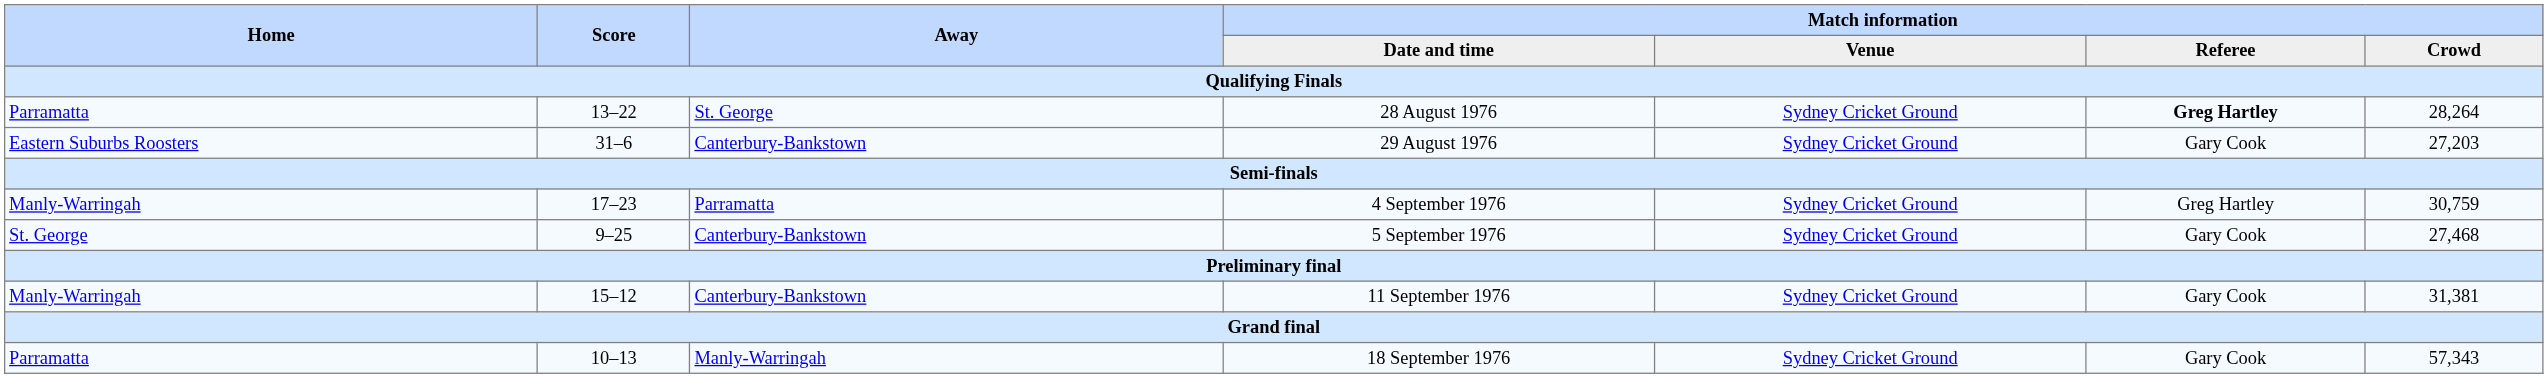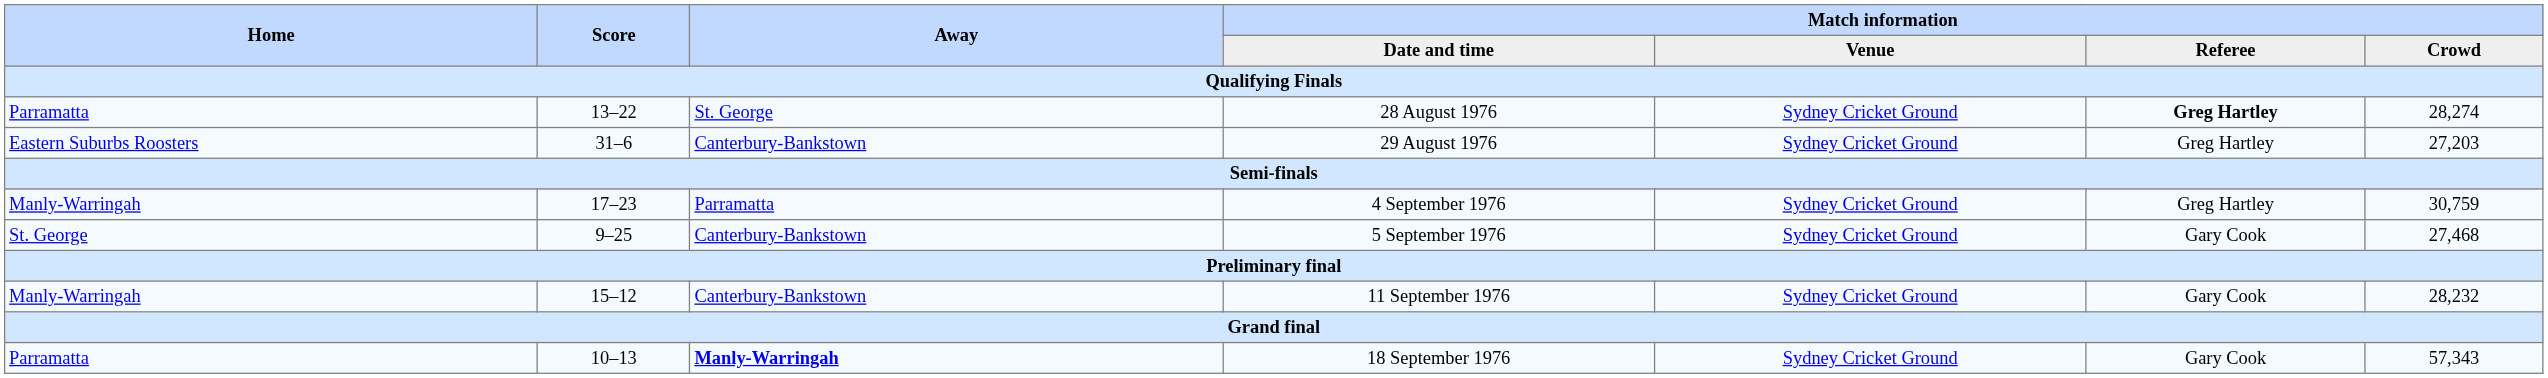 <table border=1 style="border-collapse:collapse; font-size:90%; text-align:center;" cellpadding=3 cellspacing=0 width=100%>
 <tr bgcolor=#C1D8FF>
 <th rowspan=2 width=21%>Home</th>
 <th rowspan=2 width=6%>Score</th>
 <th rowspan=2 width=21%>Away</th>
 <th colspan=6>Match information</th>
 </tr>
 <tr bgcolor=#EFEFEF>
 <th width=17%>Date and time</th>
 <th width=17%>Venue</th>
 <th width=11%>Referee</th>
 <th width=7%>Crowd</th>
 </tr>
 <tr bgcolor="#D0E7FF">
 <td colspan=7><strong>Qualifying Finals</strong></td>
 </tr>
 <tr bgcolor=#F5FAFF>
 <td align=left> <a href='#'>Parramatta</a></td>
 <td>13–22</td>
 <td align=left> <a href='#'>St. George</a></td>
 <td>28 August 1976</td>
 <td><a href='#'>Sydney Cricket Ground</a></td>
 <td><strong>Greg Hartley</strong></td>
-<td>28,264</td>
+<td>28,274</td>
 </tr>
 <tr bgcolor=#F5FAFF>
 <td align=left> <a href='#'>Eastern Suburbs Roosters</a></td>
 <td>31–6</td>
 <td align=left> <a href='#'>Canterbury-Bankstown</a></td>
 <td>29 August 1976</td>
 <td><a href='#'>Sydney Cricket Ground</a></td>
-<td>Gary Cook</td>
+<td>Greg Hartley</td>
 <td>27,203</td>
 </tr>
 <tr bgcolor="#D0E7FF">
 <td colspan=7><strong>Semi-finals</strong></td>
 </tr>
 <tr bgcolor=#F5FAFF>
 <td align=left> <a href='#'>Manly-Warringah</a></td>
 <td>17–23</td>
 <td align=left> <a href='#'>Parramatta</a></td>
 <td>4 September 1976</td>
 <td><a href='#'>Sydney Cricket Ground</a></td>
 <td>Greg Hartley</td>
 <td>30,759</td>
 </tr>
 <tr bgcolor=#F5FAFF>
 <td align=left> <a href='#'>St. George</a></td>
 <td>9–25</td>
 <td align=left> <a href='#'>Canterbury-Bankstown</a></td>
 <td>5 September 1976</td>
 <td><a href='#'>Sydney Cricket Ground</a></td>
 <td>Gary Cook</td>
 <td>27,468</td>
 </tr>
 <tr bgcolor="#D0E7FF">
 <td colspan=7><strong>Preliminary final</strong></td>
 </tr>
 <tr bgcolor=#F5FAFF>
 <td align=left> <a href='#'>Manly-Warringah</a></td>
 <td>15–12</td>
 <td align=left> <a href='#'>Canterbury-Bankstown</a></td>
 <td>11 September 1976</td>
 <td><a href='#'>Sydney Cricket Ground</a></td>
 <td>Gary Cook</td>
-<td>31,381</td>
+<td>28,232</td>
 </tr>
 <tr bgcolor="#D0E7FF">
 <td colspan=7><strong>Grand final</strong></td>
 </tr>
 <tr bgcolor=#F5FAFF>
 <td align=left> <a href='#'>Parramatta</a></td>
 <td>10–13</td>
-<td align=left> <a href='#'>Manly-Warringah</a></td>
+<td align=left><strong> <a href='#'>Manly-Warringah</a></strong></td>
 <td>18 September 1976</td>
 <td><a href='#'>Sydney Cricket Ground</a></td>
 <td>Gary Cook</td>
 <td>57,343</td>
 </tr>
 </table>
